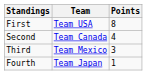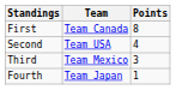 <table class="wikitable sortable">
 <tr>
 <th>Standings</th>
 <th>Team</th>
 <th>Points</th>
 </tr>
 <tr>
 <td>First</td>
-<td> <a href='#'>Team USA</a></td>
+<td> <a href='#'>Team Canada</a></td>
 <td>8</td>
 </tr>
 <tr>
 <td>Second</td>
-<td> <a href='#'>Team Canada</a></td>
+<td> <a href='#'>Team USA</a></td>
 <td>4</td>
 </tr>
 <tr>
 <td>Third</td>
 <td> <a href='#'>Team Mexico</a></td>
 <td>3</td>
 </tr>
 <tr>
 <td>Fourth</td>
 <td> <a href='#'>Team Japan</a></td>
 <td>1</td>
 </tr>
 </table>
